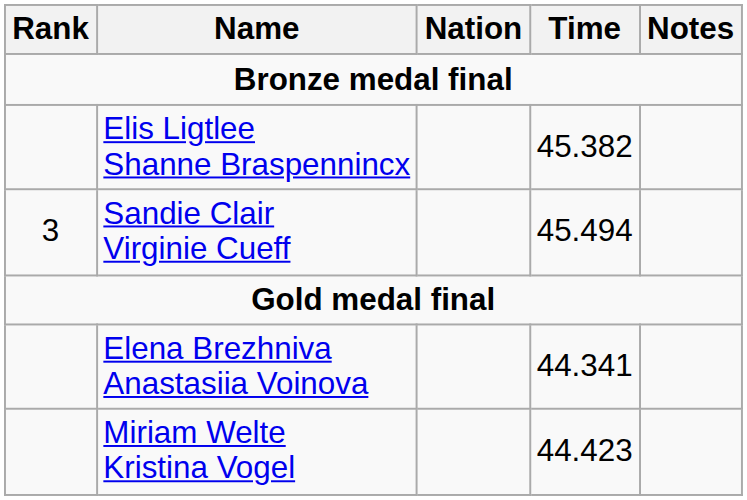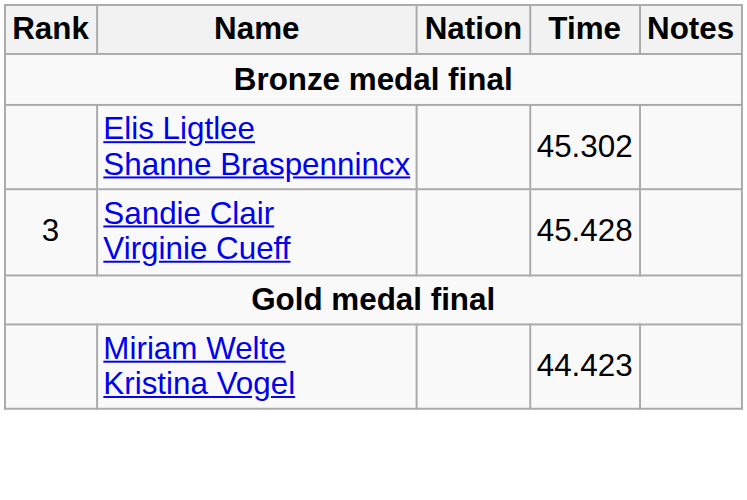 <table class="wikitable" style="text-align:center">
 <tr>
 <th>Rank</th>
 <th>Name</th>
 <th>Nation</th>
 <th>Time</th>
 <th>Notes</th>
 </tr>
 <tr>
 <td colspan=5><strong>Bronze medal final</strong></td>
 </tr>
 <tr>
 <td></td>
 <td align=left><a href='#'>Elis Ligtlee</a><br><a href='#'>Shanne Braspennincx</a></td>
 <td align=left></td>
-<td>45.382</td>
+<td>45.302</td>
 <td></td>
 </tr>
 <tr>
 <td>3</td>
 <td align=left><a href='#'>Sandie Clair</a><br><a href='#'>Virginie Cueff</a></td>
 <td align=left></td>
-<td>45.494</td>
+<td>45.428</td>
 <td></td>
 </tr>
 <tr>
 <td colspan=5><strong>Gold medal final</strong></td>
-</tr>
-<tr>
-<td></td>
-<td align=left><a href='#'>Elena Brezhniva</a><br><a href='#'>Anastasiia Voinova</a></td>
-<td align=left></td>
-<td>44.341</td>
-<td></td>
 </tr>
 <tr>
 <td></td>
 <td align=left><a href='#'>Miriam Welte</a><br><a href='#'>Kristina Vogel</a></td>
 <td align=left></td>
 <td>44.423</td>
 <td></td>
 </tr>
 </table>
